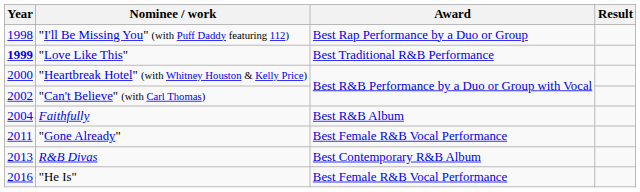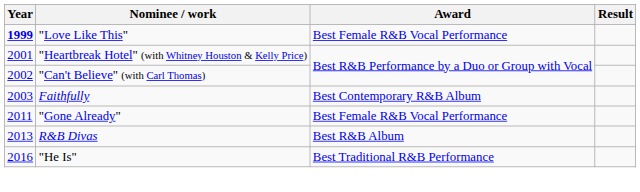 <table class="wikitable">
 <tr>
 <th scope="col">Year</th>
 <th scope="col">Nominee / work</th>
 <th scope="col">Award</th>
 <th scope="col">Result</th>
 </tr>
 <tr>
-<td><a href='#'>1998</a></td>
-<td>"<a href='#'>I'll Be Missing You</a>" <small>(with <a href='#'>Puff Daddy</a> featuring <a href='#'>112</a>)</small></td>
-<td scope="row"><a href='#'>Best Rap Performance by a Duo or Group</a></td>
+<td><strong><a href='#'>1999</a></strong></td>
+<td>"<a href='#'>Love Like This</a>"</td>
+<td scope="row"><a href='#'>Best Female R&B Vocal Performance</a></td>
 <td></td>
 </tr>
 <tr>
-<td><strong><a href='#'>1999</a></strong></td>
-<td>"<a href='#'>Love Like This</a>"</td>
-<td scope="row"><a href='#'>Best Traditional R&B Performance</a></td>
-<td></td>
-</tr>
-<tr>
-<td><a href='#'>2000</a></td>
+<td><a href='#'>2001</a></td>
 <td>"<a href='#'>Heartbreak Hotel</a>" <small>(with <a href='#'>Whitney Houston</a> & <a href='#'>Kelly Price</a>)</small></td>
 <td scope="row" rowspan="2"><a href='#'>Best R&B Performance by a Duo or Group with Vocal</a></td>
 <td></td>
 </tr>
 <tr>
 <td><a href='#'>2002</a></td>
 <td>"<a href='#'>Can't Believe</a>" <small>(with <a href='#'>Carl Thomas</a>)</small></td>
 <td></td>
 </tr>
 <tr>
-<td><a href='#'>2004</a></td>
+<td><a href='#'>2003</a></td>
 <td><em><a href='#'>Faithfully</a></em></td>
-<td scope="row"><a href='#'>Best R&B Album</a></td>
+<td scope="row"><a href='#'>Best Contemporary R&B Album</a></td>
 <td></td>
 </tr>
 <tr>
 <td><a href='#'>2011</a></td>
 <td>"<a href='#'>Gone Already</a>"</td>
 <td scope="row"><a href='#'>Best Female R&B Vocal Performance</a></td>
 <td></td>
 </tr>
 <tr>
 <td><a href='#'>2013</a></td>
 <td><em><a href='#'>R&B Divas</a></em></td>
-<td scope="row"><a href='#'>Best Contemporary R&B Album</a></td>
+<td scope="row"><a href='#'>Best R&B Album</a></td>
 <td></td>
 </tr>
 <tr>
 <td><a href='#'>2016</a></td>
 <td>"He Is"</td>
-<td scope="row"><a href='#'>Best Female R&B Vocal Performance</a></td>
+<td scope="row"><a href='#'>Best Traditional R&B Performance</a></td>
 <td></td>
 </tr>
 </table>
